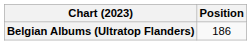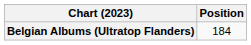 <table class="wikitable plainrowheaders" style="text-align:center">
 <tr>
 <th>Chart (2023)</th>
 <th>Position</th>
 </tr>
 <tr>
 <th scope="row">Belgian Albums (Ultratop Flanders)</th>
-<td>186</td>
+<td>184</td>
 </tr>
 </table>
